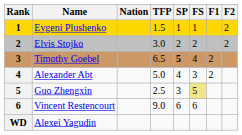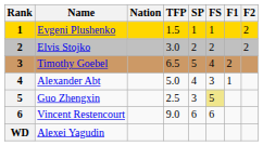 <table class="wikitable">
 <tr>
 <th>Rank</th>
 <th>Name</th>
 <th>Nation</th>
 <th>TFP</th>
 <th>SP</th>
 <th>FS</th>
 <th>F1</th>
 <th>F2</th>
 </tr>
 <tr bgcolor="gold">
 <td align="center"><strong>1</strong></td>
 <td><a href='#'>Evgeni Plushenko</a></td>
 <td></td>
 <td>1.5</td>
 <td>1</td>
 <td>1</td>
 <td></td>
 <td>2</td>
 </tr>
 <tr bgcolor="silver">
 <td align="center"><strong>2</strong></td>
 <td><a href='#'>Elvis Stojko</a></td>
 <td></td>
 <td>3.0</td>
 <td>2</td>
 <td>2</td>
 <td></td>
 <td>2</td>
 </tr>
 <tr bgcolor="cc9966">
 <td align="center"><strong>3</strong></td>
 <td><a href='#'>Timothy Goebel</a></td>
 <td></td>
 <td>6.5</td>
-<td><strong>5</strong></td>
+<td>5</td>
 <td>4</td>
 <td>2</td>
 <td></td>
 </tr>
 <tr>
 <th>4</th>
 <td><a href='#'>Alexander Abt</a></td>
 <td></td>
 <td>5.0</td>
 <td>4</td>
 <td>3</td>
-<td>2</td>
+<td>1</td>
 <td></td>
 </tr>
 <tr>
 <th>5</th>
 <td><a href='#'>Guo Zhengxin</a></td>
 <td></td>
 <td>2.5</td>
 <td>3</td>
 <td style="background: khaki;">5</td>
 <td></td>
 <td></td>
 </tr>
 <tr>
 <th>6</th>
 <td><a href='#'>Vincent Restencourt</a></td>
 <td></td>
 <td>9.0</td>
 <td>6</td>
 <td>6</td>
 <td></td>
 <td></td>
 </tr>
 <tr>
 <th>WD</th>
 <td><a href='#'>Alexei Yagudin</a></td>
 <td></td>
 <td></td>
 <td></td>
 <td></td>
 <td></td>
 <td></td>
 </tr>
 </table>
